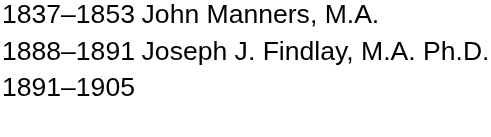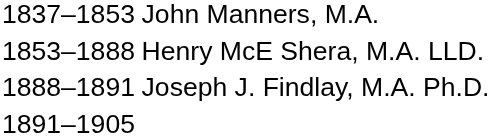 <table>
 <tr>
 <td>1837–1853</td>
 <td>John Manners, M.A.</td>
+</tr>
+<tr>
+<td>1853–1888</td>
+<td>Henry McE Shera, M.A. LLD.</td>
 </tr>
 <tr>
 <td>1888–1891</td>
 <td>Joseph J. Findlay, M.A. Ph.D.</td>
 </tr>
 <tr>
 <td>1891–1905</td>
 <td></td>
 </tr>
 </table>
